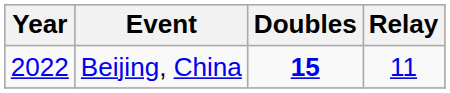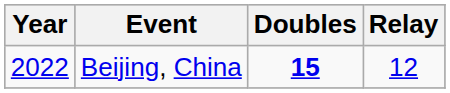 <table class="wikitable sortable" style="text-align:center;">
 <tr>
 <th>Year</th>
 <th>Event</th>
 <th>Doubles</th>
 <th>Relay</th>
 </tr>
 <tr>
 <td><a href='#'>2022</a></td>
 <td style="text-align:left;"> <a href='#'>Beijing</a>, <a href='#'>China</a></td>
 <td><strong><a href='#'>15</a></strong></td>
-<td><a href='#'>11</a></td>
+<td><a href='#'>12</a></td>
 </tr>
 </table>
